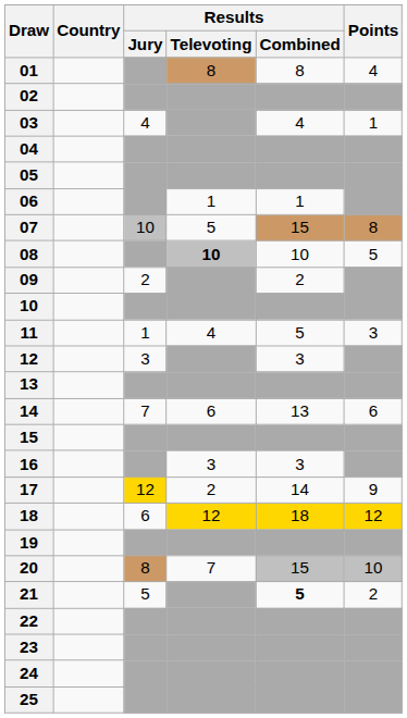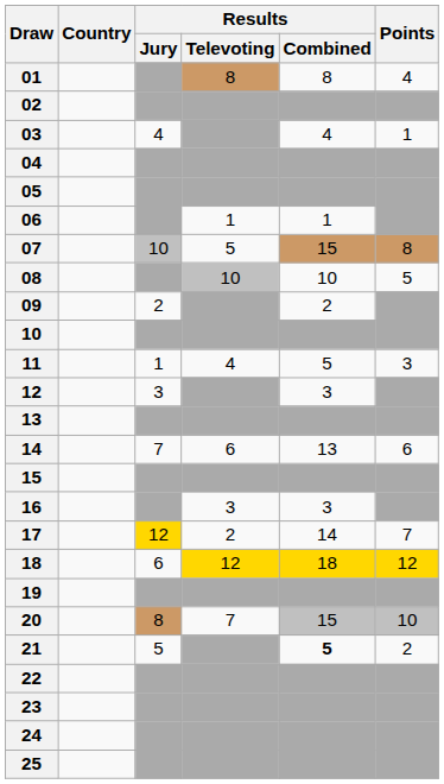 <table class="sortable wikitable collapsible plainrowheaders" style="text-align:center;">
 <tr>
 </tr>
 <tr>
 <th scope="col" rowspan="2">Draw</th>
 <th scope="col" rowspan="2">Country</th>
 <th scope="col" colspan="3">Results</th>
 <th scope="col" rowspan="2">Points</th>
 </tr>
 <tr>
 <th scope="col">Jury</th>
 <th scope="col">Televoting</th>
 <th scope="col">Combined</th>
 </tr>
 <tr>
 <th scope="row" style="text-align:center;">01</th>
 <td style="text-align:left;"></td>
 <td style="background:#AAAAAA;"></td>
 <td style="background:#CC9966;">8</td>
 <td>8</td>
 <td>4</td>
 </tr>
 <tr>
 <th scope="row" style="text-align:center;">02</th>
 <td style="text-align:left;"></td>
 <td style="background:#AAAAAA;"></td>
 <td style="background:#AAAAAA;"></td>
 <td style="background:#AAAAAA;"></td>
 <td style="background:#AAAAAA;"></td>
 </tr>
 <tr>
 <th scope="row" style="text-align:center;">03</th>
 <td style="text-align:left;"></td>
 <td>4</td>
 <td style="background:#AAAAAA;"></td>
 <td>4</td>
 <td>1</td>
 </tr>
 <tr>
 <th scope="row" style="text-align:center;">04</th>
 <td style="text-align:left;"></td>
 <td style="background:#AAAAAA;"></td>
 <td style="background:#AAAAAA;"></td>
 <td style="background:#AAAAAA;"></td>
 <td style="background:#AAAAAA;"></td>
 </tr>
 <tr>
 <th scope="row" style="text-align:center;">05</th>
 <td style="text-align:left;"></td>
 <td style="background:#AAAAAA;"></td>
 <td style="background:#AAAAAA;"></td>
 <td style="background:#AAAAAA;"></td>
 <td style="background:#AAAAAA;"></td>
 </tr>
 <tr>
 <th scope="row" style="text-align:center;">06</th>
 <td style="text-align:left;"></td>
 <td style="background:#AAAAAA;"></td>
 <td>1</td>
 <td>1</td>
 <td style="background:#AAAAAA;"></td>
 </tr>
 <tr>
 <th scope="row" style="text-align:center;">07</th>
 <td style="text-align:left;"></td>
 <td style="background:silver;">10</td>
 <td>5</td>
 <td style="background:#CC9966;">15</td>
 <td style="background:#CC9966;">8</td>
 </tr>
 <tr>
 <th scope="row" style="text-align:center;">08</th>
 <td style="text-align:left;"></td>
 <td style="background:#AAAAAA;"></td>
-<td style="background:silver;"><strong>10</strong></td>
+<td style="background:silver;">10</td>
 <td>10</td>
 <td>5</td>
 </tr>
 <tr>
 <th scope="row" style="text-align:center;">09</th>
 <td style="text-align:left;"></td>
 <td>2</td>
 <td style="background:#AAAAAA;"></td>
 <td>2</td>
 <td style="background:#AAAAAA;"></td>
 </tr>
 <tr>
 <th scope="row" style="text-align:center;">10</th>
 <td style="text-align:left;"></td>
 <td style="background:#AAAAAA;"></td>
 <td style="background:#AAAAAA;"></td>
 <td style="background:#AAAAAA;"></td>
 <td style="background:#AAAAAA;"></td>
 </tr>
 <tr>
 <th scope="row" style="text-align:center;">11</th>
 <td style="text-align:left;"></td>
 <td>1</td>
 <td>4</td>
 <td>5</td>
 <td>3</td>
 </tr>
 <tr>
 <th scope="row" style="text-align:center;">12</th>
 <td style="text-align:left;"></td>
 <td>3</td>
 <td style="background:#AAAAAA;"></td>
 <td>3</td>
 <td style="background:#AAAAAA;"></td>
 </tr>
 <tr>
 <th scope="row" style="text-align:center;">13</th>
 <td style="text-align:left;"></td>
 <td style="background:#AAAAAA;"></td>
 <td style="background:#AAAAAA;"></td>
 <td style="background:#AAAAAA;"></td>
 <td style="background:#AAAAAA;"></td>
 </tr>
 <tr>
 <th scope="row" style="text-align:center;">14</th>
 <td style="text-align:left;"></td>
 <td>7</td>
 <td>6</td>
 <td>13</td>
 <td>6</td>
 </tr>
 <tr>
 <th scope="row" style="text-align:center;">15</th>
 <td style="text-align:left;"></td>
 <td style="background:#AAAAAA;"></td>
 <td style="background:#AAAAAA;"></td>
 <td style="background:#AAAAAA;"></td>
 <td style="background:#AAAAAA;"></td>
 </tr>
 <tr>
 <th scope="row" style="text-align:center;">16</th>
 <td style="text-align:left;"></td>
 <td style="background:#AAAAAA;"></td>
 <td>3</td>
 <td>3</td>
 <td style="background:#AAAAAA;"></td>
 </tr>
 <tr>
 <th scope="row" style="text-align:center;">17</th>
 <td style="text-align:left;"></td>
 <td style="background:gold;">12</td>
 <td>2</td>
 <td>14</td>
-<td>9</td>
+<td>7</td>
 </tr>
 <tr>
 <th scope="row" style="text-align:center;">18</th>
 <td style="text-align:left;"></td>
 <td>6</td>
 <td style="background:gold;">12</td>
 <td style="background:gold;">18</td>
 <td style="background:gold;">12</td>
 </tr>
 <tr>
 <th scope="row" style="text-align:center;">19</th>
 <td style="text-align:left;"></td>
 <td style="background:#AAAAAA;"></td>
 <td style="background:#AAAAAA;"></td>
 <td style="background:#AAAAAA;"></td>
 <td style="background:#AAAAAA;"></td>
 </tr>
 <tr>
 <th scope="row" style="text-align:center;">20</th>
 <td style="text-align:left;"></td>
 <td style="background:#CC9966;">8</td>
 <td>7</td>
 <td style="background:silver;">15</td>
 <td style="background:silver;">10</td>
 </tr>
 <tr>
 <th scope="row" style="text-align:center;">21</th>
 <td style="text-align:left;"></td>
 <td>5</td>
 <td style="background:#AAAAAA;"></td>
 <td><strong>5</strong></td>
 <td>2</td>
 </tr>
 <tr>
 <th scope="row" style="text-align:center;">22</th>
 <td style="text-align:left;"></td>
 <td style="background:#AAAAAA;"></td>
 <td style="background:#AAAAAA;"></td>
 <td style="background:#AAAAAA;"></td>
 <td style="background:#AAAAAA;"></td>
 </tr>
 <tr class="sortbottom">
 <th scope="row" style="text-align:center;">23</th>
 <td style="text-align:left;"></td>
 <td style="background:#AAAAAA;"></td>
 <td style="background:#AAAAAA;"></td>
 <td style="background:#AAAAAA;"></td>
 <td style="background:#AAAAAA;"></td>
 </tr>
 <tr>
 <th scope="row" style="text-align:center;">24</th>
 <td style="text-align:left;"></td>
 <td style="background:#AAAAAA;"></td>
 <td style="background:#AAAAAA;"></td>
 <td style="background:#AAAAAA;"></td>
 <td style="background:#AAAAAA;"></td>
 </tr>
 <tr>
 <th scope="row" style="text-align:center;">25</th>
 <td style="text-align:left;"></td>
 <td style="background:#AAAAAA;"></td>
 <td style="background:#AAAAAA;"></td>
 <td style="background:#AAAAAA;"></td>
 <td style="background:#AAAAAA;"></td>
 </tr>
 </table>
